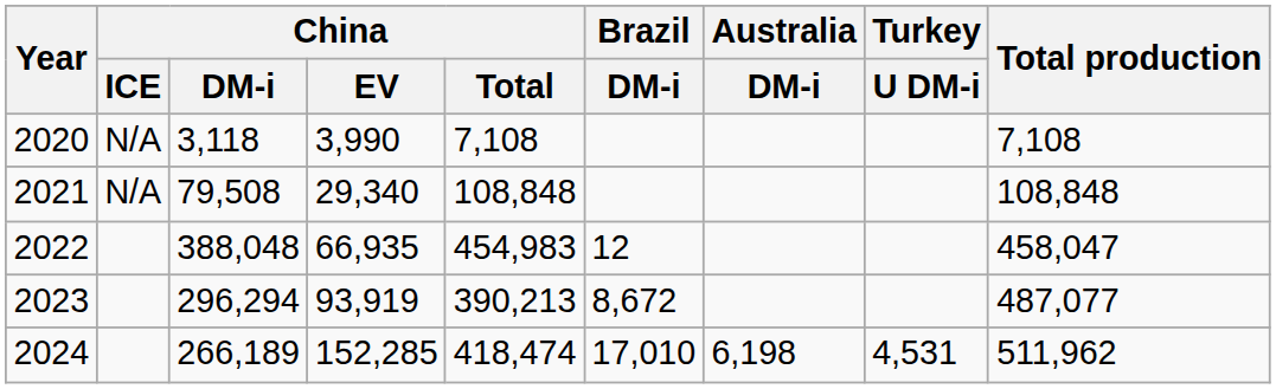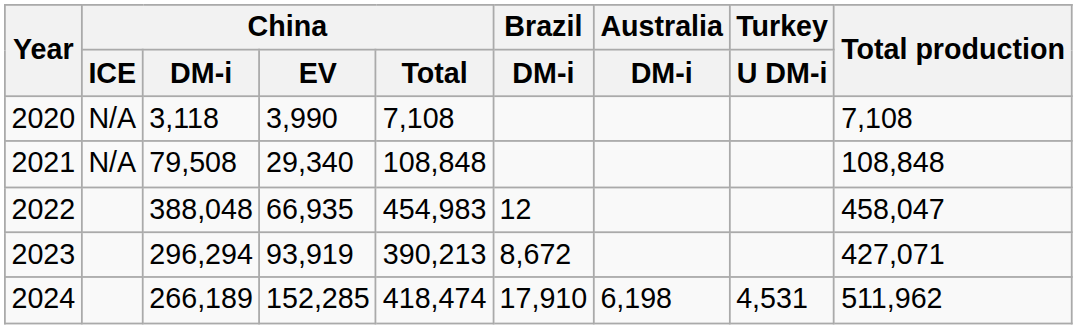 <table class="wikitable">
 <tr>
 <th rowspan="2">Year</th>
 <th colspan="4">China</th>
 <th>Brazil</th>
 <th>Australia</th>
 <th>Turkey</th>
 <th rowspan="2">Total production</th>
 </tr>
 <tr>
 <th>ICE</th>
 <th>DM-i</th>
 <th>EV</th>
 <th>Total</th>
 <th>DM-i</th>
 <th>DM-i</th>
 <th>U DM-i</th>
 </tr>
 <tr>
 <td>2020</td>
 <td>N/A</td>
 <td>3,118</td>
 <td>3,990</td>
 <td>7,108</td>
 <td></td>
 <td></td>
 <td></td>
 <td>7,108</td>
 </tr>
 <tr>
 <td>2021</td>
 <td>N/A</td>
 <td>79,508</td>
 <td>29,340</td>
 <td>108,848</td>
 <td></td>
 <td></td>
 <td></td>
 <td>108,848</td>
 </tr>
 <tr>
 <td>2022</td>
 <td></td>
 <td>388,048</td>
 <td>66,935</td>
 <td>454,983</td>
 <td>12</td>
 <td></td>
 <td></td>
 <td>458,047</td>
 </tr>
 <tr>
 <td>2023</td>
 <td></td>
 <td>296,294</td>
 <td>93,919</td>
 <td>390,213</td>
 <td>8,672</td>
 <td></td>
 <td></td>
-<td>487,077</td>
+<td>427,071</td>
 </tr>
 <tr>
 <td>2024</td>
 <td></td>
 <td>266,189</td>
 <td>152,285</td>
 <td>418,474</td>
-<td>17,010</td>
+<td>17,910</td>
 <td>6,198</td>
 <td>4,531</td>
 <td>511,962</td>
 </tr>
 </table>
